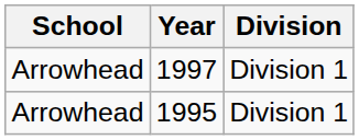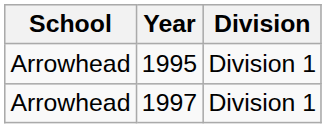 <table class="wikitable">
 <tr>
 <th>School</th>
 <th>Year</th>
 <th>Division</th>
 </tr>
 <tr>
 <td>Arrowhead</td>
-<td>1997</td>
+<td>1995</td>
 <td>Division 1</td>
 </tr>
 <tr>
 <td>Arrowhead</td>
-<td>1995</td>
+<td>1997</td>
 <td>Division 1</td>
 </tr>
 </table>
